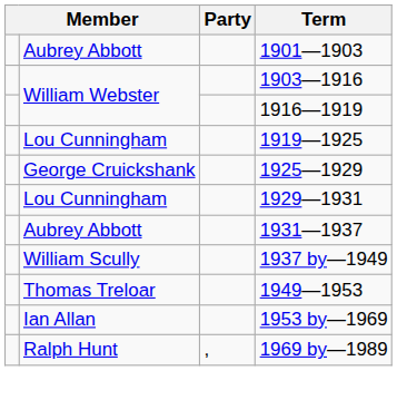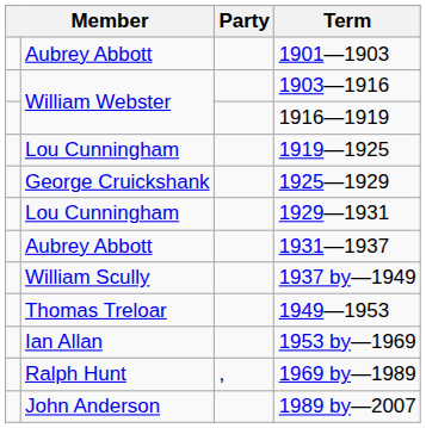 <table class="wikitable">
 <tr>
 <th colspan="2">Member</th>
 <th>Party</th>
 <th>Term</th>
 </tr>
 <tr>
 <td> </td>
 <td><a href='#'>Aubrey Abbott</a></td>
 <td></td>
 <td><a href='#'>1901</a>—1903</td>
 </tr>
 <tr>
 <td> </td>
 <td rowspan="2"><a href='#'>William Webster</a></td>
 <td></td>
 <td><a href='#'>1903</a>—1916</td>
 </tr>
 <tr>
 <td> </td>
 <td></td>
 <td>1916—1919</td>
 </tr>
 <tr>
 <td> </td>
 <td><a href='#'>Lou Cunningham</a></td>
 <td></td>
 <td><a href='#'>1919</a>—1925</td>
 </tr>
 <tr>
 <td> </td>
 <td><a href='#'>George Cruickshank</a></td>
 <td></td>
 <td><a href='#'>1925</a>—1929</td>
 </tr>
 <tr>
 <td> </td>
 <td><a href='#'>Lou Cunningham</a></td>
 <td></td>
 <td><a href='#'>1929</a>—1931</td>
 </tr>
 <tr>
 <td> </td>
 <td><a href='#'>Aubrey Abbott</a></td>
 <td></td>
 <td><a href='#'>1931</a>—1937</td>
 </tr>
 <tr>
 <td> </td>
 <td><a href='#'>William Scully</a></td>
 <td></td>
 <td><a href='#'>1937 by</a>—1949</td>
 </tr>
 <tr>
 <td> </td>
 <td><a href='#'>Thomas Treloar</a></td>
 <td></td>
 <td><a href='#'>1949</a>—1953</td>
 </tr>
 <tr>
 <td> </td>
 <td><a href='#'>Ian Allan</a></td>
 <td></td>
 <td><a href='#'>1953 by</a>—1969</td>
 </tr>
 <tr>
 <td> </td>
 <td><a href='#'>Ralph Hunt</a></td>
 <td>, </td>
 <td><a href='#'>1969 by</a>—1989</td>
 </tr>
+<tr>
+<td> </td>
+<td><a href='#'>John Anderson</a></td>
+<td></td>
+<td><a href='#'>1989 by</a>—2007</td>
+</tr>
 </table>
